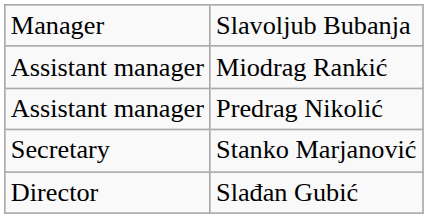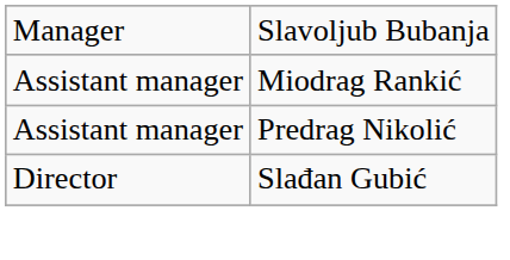 <table class="wikitable">
 <tr>
 <td>Manager</td>
 <td> Slavoljub Bubanja</td>
 </tr>
 <tr>
 <td>Assistant manager</td>
 <td> Miodrag Rankić</td>
 </tr>
 <tr>
 <td>Assistant manager</td>
 <td> Predrag Nikolić</td>
 </tr>
 <tr>
-<td>Secretary</td>
-<td> Stanko Marjanović</td>
-</tr>
-<tr>
 <td>Director</td>
 <td> Slađan Gubić</td>
 </tr>
 </table>
